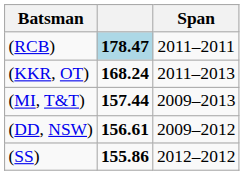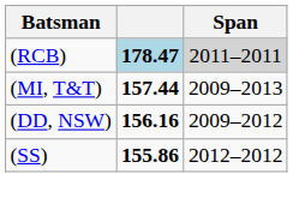 <table class="wikitable sortable" style="text-align:center">
 <tr>
 <th>Batsman</th>
 <th></th>
 <th>Span</th>
 </tr>
 <tr>
 <td style="text-align:left"> <span>(<a href='#'>RCB</a>)</span></td>
 <td style="background: lightblue;"><strong>178.47</strong></td>
-<td>2011–2011</td>
-</tr>
-<tr>
-<td style="text-align:left"> <span>(<a href='#'>KKR</a>, <a href='#'>OT</a>)</span></td>
-<td><strong>168.24</strong></td>
-<td>2011–2013</td>
+<td style="background: lightgrey;">2011–2011</td>
 </tr>
 <tr>
 <td style="text-align:left"> <span>(<a href='#'>MI</a>, <a href='#'>T&T</a>)</span></td>
 <td><strong>157.44</strong></td>
 <td>2009–2013</td>
 </tr>
 <tr>
 <td style="text-align:left"> <span>(<a href='#'>DD</a>, <a href='#'>NSW</a>)</span></td>
-<td><strong>156.61</strong></td>
+<td><strong>156.16</strong></td>
 <td>2009–2012</td>
 </tr>
 <tr>
 <td style="text-align:left"> <span>(<a href='#'>SS</a>)</span></td>
 <td><strong>155.86</strong></td>
 <td>2012–2012</td>
 </tr>
 </table>
